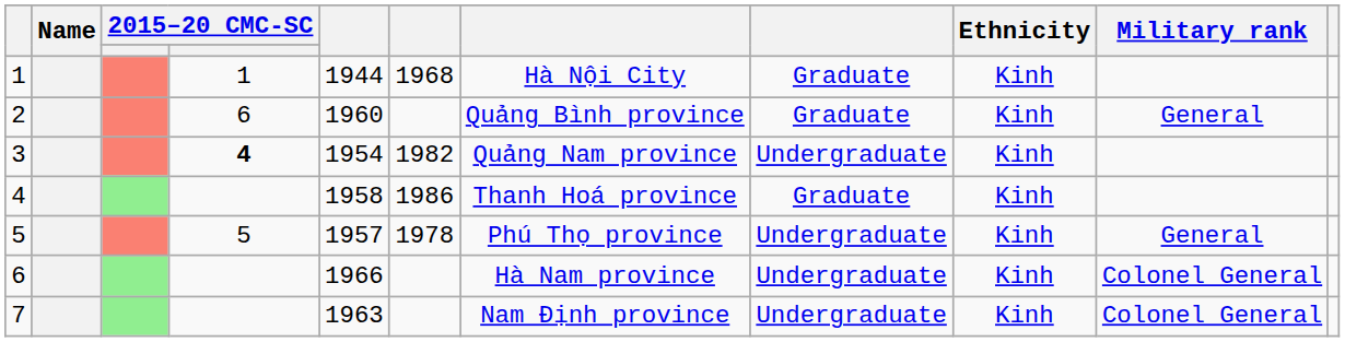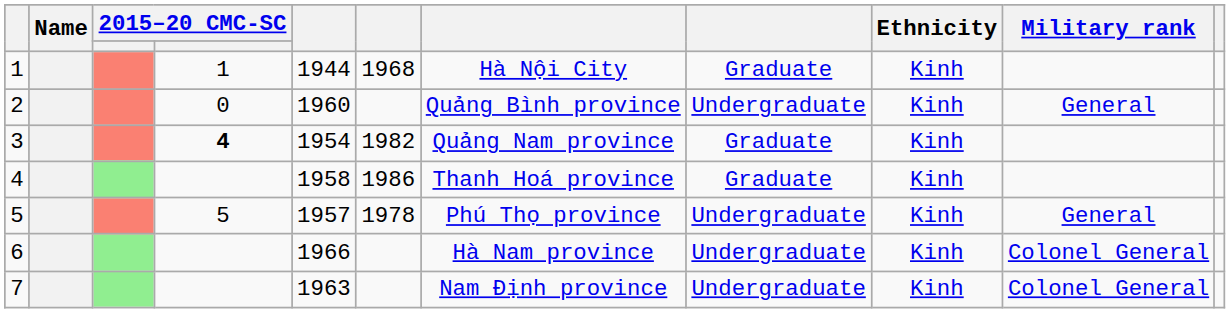 <table class="wikitable sortable" style=text-align:center>
 <tr>
 <th Rowspan="2"></th>
 <th Rowspan="2">Name</th>
 <th colspan="2" unsortable><a href='#'>2015–20 CMC-SC</a></th>
 <th Rowspan="2"></th>
 <th Rowspan="2"></th>
 <th Rowspan="2"></th>
 <th Rowspan="2"></th>
 <th Rowspan="2">Ethnicity</th>
 <th Rowspan="2"><a href='#'>Military rank</a></th>
 <th Rowspan="2"  scope="col" class="unsortable"></th>
 </tr>
 <tr>
 <th></th>
 <th></th>
 </tr>
 <tr>
 <td>1</td>
 <th align="center" scope="row" style="font-weight:normal;"></th>
 <td bgcolor = Salmon></td>
 <td>1</td>
 <td>1944</td>
 <td>1968</td>
 <td><a href='#'>Hà Nội City</a></td>
 <td><a href='#'>Graduate</a></td>
 <td><a href='#'>Kinh</a></td>
 <td></td>
 <td></td>
 </tr>
 <tr>
 <td>2</td>
 <th align="center" scope="row" style="font-weight:normal;"></th>
 <td bgcolor = Salmon></td>
-<td>6</td>
+<td>0</td>
 <td>1960</td>
 <td></td>
 <td><a href='#'>Quảng Bình province</a></td>
-<td><a href='#'>Graduate</a></td>
+<td><a href='#'>Undergraduate</a></td>
 <td><a href='#'>Kinh</a></td>
 <td><a href='#'>General</a></td>
 <td></td>
 </tr>
 <tr>
 <td>3</td>
 <th align="center" scope="row" style="font-weight:normal;"></th>
 <td bgcolor = Salmon></td>
 <td><strong>4</strong></td>
 <td>1954</td>
 <td>1982</td>
 <td><a href='#'>Quảng Nam province</a></td>
-<td><a href='#'>Undergraduate</a></td>
+<td><a href='#'>Graduate</a></td>
 <td><a href='#'>Kinh</a></td>
 <td></td>
 <td></td>
 </tr>
 <tr>
 <td>4</td>
 <th align="center" scope="row" style="font-weight:normal;"></th>
 <td bgcolor = LightGreen></td>
 <td></td>
 <td>1958</td>
 <td>1986</td>
 <td><a href='#'>Thanh Hoá province</a></td>
 <td><a href='#'>Graduate</a></td>
 <td><a href='#'>Kinh</a></td>
 <td></td>
 <td></td>
 </tr>
 <tr>
 <td>5</td>
 <th align="center" scope="row" style="font-weight:normal;"></th>
 <td bgcolor = Salmon></td>
 <td>5</td>
 <td>1957</td>
 <td>1978</td>
 <td><a href='#'>Phú Thọ province</a></td>
 <td><a href='#'>Undergraduate</a></td>
 <td><a href='#'>Kinh</a></td>
 <td><a href='#'>General</a></td>
 <td></td>
 </tr>
 <tr>
 <td>6</td>
 <th align="center" scope="row" style="font-weight:normal;"></th>
 <td bgcolor = LightGreen></td>
 <td></td>
 <td>1966</td>
 <td></td>
 <td><a href='#'>Hà Nam province</a></td>
 <td><a href='#'>Undergraduate</a></td>
 <td><a href='#'>Kinh</a></td>
 <td><a href='#'>Colonel General</a></td>
 <td></td>
 </tr>
 <tr>
 <td>7</td>
 <th align="center" scope="row" style="font-weight:normal;"></th>
 <td bgcolor = LightGreen></td>
 <td></td>
 <td>1963</td>
 <td></td>
 <td><a href='#'>Nam Định province</a></td>
 <td><a href='#'>Undergraduate</a></td>
 <td><a href='#'>Kinh</a></td>
 <td><a href='#'>Colonel General</a></td>
 <td></td>
 </tr>
 </table>
